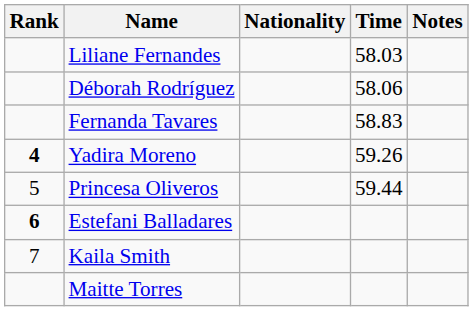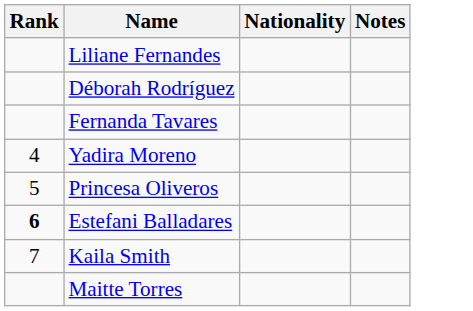 <table class="wikitable sortable" style="text-align:center">
 <tr>
 <th>Rank</th>
 <th>Name</th>
 <th>Nationality</th>
-<th>Time</th>
 <th>Notes</th>
 </tr>
 <tr>
 <td></td>
 <td align=left><a href='#'>Liliane Fernandes</a></td>
 <td align=left></td>
-<td>58.03</td>
 <td></td>
 </tr>
 <tr>
 <td></td>
 <td align=left><a href='#'>Déborah Rodríguez</a></td>
 <td align=left></td>
-<td>58.06</td>
 <td></td>
 </tr>
 <tr>
 <td></td>
 <td align=left><a href='#'>Fernanda Tavares</a></td>
 <td align=left></td>
-<td>58.83</td>
 <td></td>
 </tr>
 <tr>
-<td><strong>4</strong></td>
+<td>4</td>
 <td align=left><a href='#'>Yadira Moreno</a></td>
 <td align=left></td>
-<td>59.26</td>
 <td></td>
 </tr>
 <tr>
 <td>5</td>
 <td align=left><a href='#'>Princesa Oliveros</a></td>
 <td align=left></td>
-<td>59.44</td>
 <td></td>
 </tr>
 <tr>
 <td><strong>6</strong></td>
 <td align=left><a href='#'>Estefani Balladares</a></td>
 <td align=left></td>
 <td></td>
-<td></td>
 </tr>
 <tr>
 <td>7</td>
 <td align=left><a href='#'>Kaila Smith</a></td>
 <td align=left></td>
-<td></td>
 <td></td>
 </tr>
 <tr>
 <td></td>
 <td align=left><a href='#'>Maitte Torres</a></td>
 <td align=left></td>
 <td></td>
-<td></td>
 </tr>
 </table>
